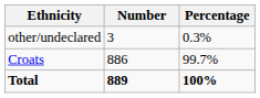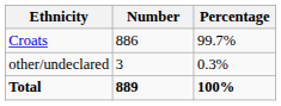 <table class="wikitable">
 <tr>
 <th width="100px">Ethnicity</th>
 <th width="80px">Number</th>
 <th width="80px">Percentage</th>
 </tr>
 <tr>
+<td><a href='#'>Croats</a></td>
+<td>886</td>
+<td>99.7%</td>
+</tr>
+<tr>
 <td>other/undeclared</td>
 <td>3</td>
 <td>0.3%</td>
-</tr>
-<tr>
-<td><a href='#'>Croats</a></td>
-<td>886</td>
-<td>99.7%</td>
 </tr>
 <tr>
 <td><strong>Total</strong></td>
 <td><strong>889</strong></td>
 <td><strong>100%</strong></td>
 </tr>
 </table>
